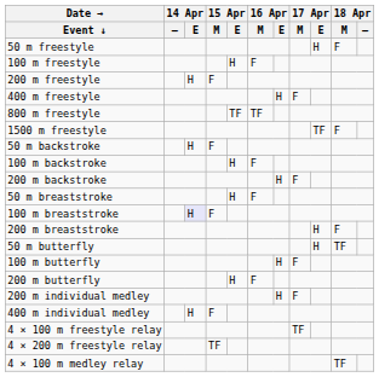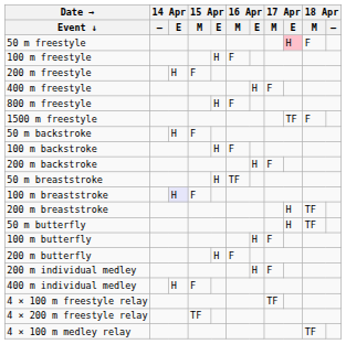 <table class="wikitable swimming-schedule floatleft">
 <tr>
 <th>Date →</th>
 <th colspan=2>14 Apr</th>
 <th colspan=2>15 Apr</th>
 <th colspan=2>16 Apr</th>
 <th colspan=2>17 Apr</th>
 <th colspan=2>18 Apr</th>
 </tr>
 <tr>
 <th>Event ↓</th>
 <th>–</th>
 <th>E</th>
 <th>M</th>
 <th>E</th>
 <th>M</th>
 <th>E</th>
 <th>M</th>
 <th>E</th>
 <th>M</th>
 <th>–</th>
 </tr>
 <tr>
 <td class=event>50 m freestyle</td>
 <td colspan=2></td>
 <td colspan=2></td>
 <td colspan=2></td>
 <td></td>
-<td class=heats>H</td>
+<td class=heats style="background: pink;">H</td>
 <td class=final>F</td>
 <td></td>
 </tr>
 <tr>
 <td class=event>100 m freestyle</td>
 <td colspan=2></td>
 <td></td>
 <td class=heats>H</td>
 <td class=final>F</td>
 <td></td>
 <td colspan=2></td>
 <td colspan=2></td>
 </tr>
 <tr>
 <td class=event>200 m freestyle</td>
 <td></td>
 <td class=heats>H</td>
 <td class=final>F</td>
 <td></td>
 <td colspan=2></td>
 <td colspan=2></td>
 <td colspan=2></td>
 </tr>
 <tr>
 <td class=event>400 m freestyle</td>
 <td colspan=2></td>
 <td colspan=2></td>
 <td></td>
 <td class=heats>H</td>
 <td class=final>F</td>
 <td></td>
 <td colspan=2></td>
 </tr>
 <tr>
 <td class=event>800 m freestyle</td>
 <td colspan=2></td>
 <td></td>
-<td class=timed-final>TF</td>
-<td class=timed-final>TF</td>
+<td class=heats>H</td>
+<td class=final>F</td>
 <td></td>
 <td colspan=2></td>
 <td colspan=2></td>
 </tr>
 <tr>
 <td class=event>1500 m freestyle</td>
 <td colspan=2></td>
 <td colspan=2></td>
 <td colspan=2></td>
 <td></td>
 <td class=timed-final>TF</td>
 <td class=final>F</td>
 <td></td>
 </tr>
 <tr>
 <td class=event>50 m backstroke</td>
 <td></td>
 <td class=heats>H</td>
 <td class=final>F</td>
 <td></td>
 <td colspan=2></td>
 <td colspan=2></td>
 <td colspan=2></td>
 </tr>
 <tr>
 <td class=event>100 m backstroke</td>
 <td colspan=2></td>
 <td></td>
 <td class=heats>H</td>
 <td class=final>F</td>
 <td></td>
 <td colspan=2></td>
 <td colspan=2></td>
 </tr>
 <tr>
 <td class=event>200 m backstroke</td>
 <td colspan=2></td>
 <td colspan=2></td>
 <td></td>
 <td class=heats>H</td>
 <td class=final>F</td>
 <td></td>
 <td colspan=2></td>
 </tr>
 <tr>
 <td class=event>50 m breaststroke</td>
 <td colspan=2></td>
 <td></td>
 <td class=heats>H</td>
-<td class=final>F</td>
+<td class=timed-final>TF</td>
 <td></td>
 <td colspan=2></td>
 <td colspan=2></td>
 </tr>
 <tr>
 <td class=event>100 m breaststroke</td>
 <td></td>
 <td class=heats style="background: lavender;">H</td>
 <td class=final>F</td>
 <td></td>
 <td colspan=2></td>
 <td colspan=2></td>
 <td colspan=2></td>
 </tr>
 <tr>
 <td class=event>200 m breaststroke</td>
 <td colspan=2></td>
 <td colspan=2></td>
 <td colspan=2></td>
 <td></td>
 <td class=heats>H</td>
-<td class=final>F</td>
+<td class=timed-final>TF</td>
 <td></td>
 </tr>
 <tr>
 <td class=event>50 m butterfly</td>
 <td colspan=2></td>
 <td colspan=2></td>
 <td colspan=2></td>
 <td></td>
 <td class=heats>H</td>
 <td class=timed-final>TF</td>
 <td></td>
 </tr>
 <tr>
 <td class=event>100 m butterfly</td>
 <td colspan=2></td>
 <td colspan=2></td>
 <td></td>
 <td class=heats>H</td>
 <td class=final>F</td>
 <td></td>
 <td colspan=2></td>
 </tr>
 <tr>
 <td class=event>200 m butterfly</td>
 <td colspan=2></td>
 <td></td>
 <td class=heats>H</td>
 <td class=final>F</td>
 <td></td>
 <td colspan=2></td>
 <td colspan=2></td>
 </tr>
 <tr>
 <td class=event>200 m individual medley</td>
 <td colspan=2></td>
 <td colspan=2></td>
 <td></td>
 <td class=heats>H</td>
 <td class=final>F</td>
 <td></td>
 <td colspan=2></td>
 </tr>
 <tr>
 <td class=event>400 m individual medley</td>
 <td></td>
 <td class=heats>H</td>
 <td class=final>F</td>
 <td></td>
 <td colspan=2></td>
 <td colspan=2></td>
 <td colspan=2></td>
 </tr>
 <tr>
 <td class=event>4 × 100 m freestyle relay</td>
 <td colspan=2></td>
 <td colspan=2></td>
 <td colspan=2></td>
 <td class=timed-final>TF</td>
 <td></td>
 <td colspan=2></td>
 </tr>
 <tr>
 <td class=event>4 × 200 m freestyle relay</td>
 <td colspan=2></td>
 <td class=timed-final>TF</td>
 <td></td>
 <td colspan=2></td>
 <td colspan=2></td>
 <td colspan=2></td>
 </tr>
 <tr>
 <td class=event>4 × 100 m medley relay</td>
 <td colspan=2></td>
 <td colspan=2></td>
 <td colspan=2></td>
 <td colspan=2></td>
 <td class=timed-final>TF</td>
 <td></td>
 </tr>
 </table>
